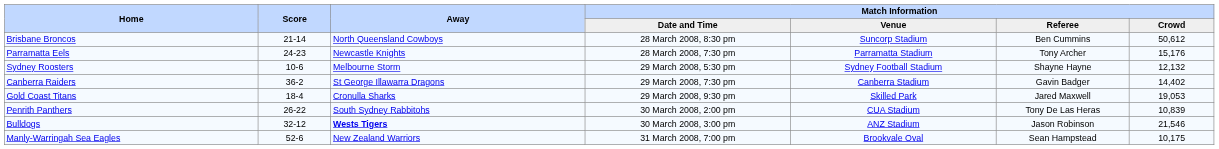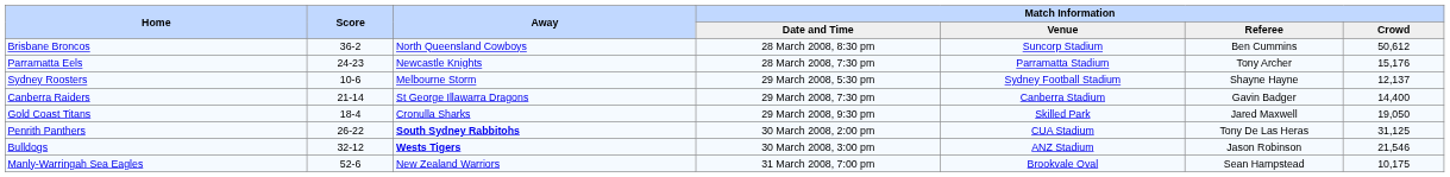 <table border=1 style="border-collapse:collapse; font-size:90%;" cellpadding=3 cellspacing=0 width=100%>
 <tr bgcolor=#C1D8FF>
 <th rowspan=2 width=21%>Home</th>
 <th rowspan=2 width=6%>Score</th>
 <th rowspan=2 width=21%>Away</th>
 <th colspan=6>Match Information</th>
 </tr>
 <tr bgcolor=#EFEFEF>
 <th width=17%>Date and Time</th>
 <th width=17%>Venue</th>
 <th width=11%>Referee</th>
 <th width=7%>Crowd</th>
 </tr>
 <tr align=center bgcolor=#F5FAFF>
 <td align=left> <a href='#'>Brisbane Broncos</a></td>
-<td>21-14</td>
+<td>36-2</td>
 <td align=left> <a href='#'>North Queensland Cowboys</a></td>
 <td>28 March 2008, 8:30 pm</td>
 <td><a href='#'>Suncorp Stadium</a></td>
 <td>Ben Cummins</td>
 <td>50,612</td>
 </tr>
 <tr align=center bgcolor=#F5FAFF>
 <td align=left> <a href='#'>Parramatta Eels</a></td>
 <td>24-23</td>
 <td align=left> <a href='#'>Newcastle Knights</a></td>
 <td>28 March 2008, 7:30 pm</td>
 <td><a href='#'>Parramatta Stadium</a></td>
 <td>Tony Archer</td>
 <td>15,176</td>
 </tr>
 <tr align=center bgcolor=#F5FAFF>
 <td align=left> <a href='#'>Sydney Roosters</a></td>
 <td>10-6</td>
 <td align=left> <a href='#'>Melbourne Storm</a></td>
 <td>29 March 2008, 5:30 pm</td>
 <td><a href='#'>Sydney Football Stadium</a></td>
 <td>Shayne Hayne</td>
-<td>12,132</td>
+<td>12,137</td>
 </tr>
 <tr align=center bgcolor=#F5FAFF>
 <td align=left> <a href='#'>Canberra Raiders</a></td>
-<td>36-2</td>
+<td>21-14</td>
 <td align=left> <a href='#'>St George Illawarra Dragons</a></td>
 <td>29 March 2008, 7:30 pm</td>
 <td><a href='#'>Canberra Stadium</a></td>
 <td>Gavin Badger</td>
-<td>14,402</td>
+<td>14,400</td>
 </tr>
 <tr align=center bgcolor=#F5FAFF>
 <td align=left> <a href='#'>Gold Coast Titans</a></td>
 <td>18-4</td>
 <td align=left> <a href='#'>Cronulla Sharks</a></td>
 <td>29 March 2008, 9:30 pm</td>
 <td><a href='#'>Skilled Park</a></td>
 <td>Jared Maxwell</td>
-<td>19,053</td>
+<td>19,050</td>
 </tr>
 <tr align=center bgcolor=#F5FAFF>
 <td align=left> <a href='#'>Penrith Panthers</a></td>
 <td>26-22</td>
-<td align=left> <a href='#'>South Sydney Rabbitohs</a></td>
+<td align=left><strong> <a href='#'>South Sydney Rabbitohs</a></strong></td>
 <td>30 March 2008, 2:00 pm</td>
 <td><a href='#'>CUA Stadium</a></td>
 <td>Tony De Las Heras</td>
-<td>10,839</td>
+<td>31,125</td>
 </tr>
 <tr align=center bgcolor=#F5FAFF>
 <td align=left> <a href='#'>Bulldogs</a></td>
 <td>32-12</td>
 <td align=left><strong> <a href='#'>Wests Tigers</a></strong></td>
 <td>30 March 2008, 3:00 pm</td>
 <td><a href='#'>ANZ Stadium</a></td>
 <td>Jason Robinson</td>
 <td>21,546</td>
 </tr>
 <tr align=center bgcolor=#F5FAFF>
 <td align=left> <a href='#'>Manly-Warringah Sea Eagles</a></td>
 <td>52-6</td>
 <td align=left> <a href='#'>New Zealand Warriors</a></td>
 <td>31 March 2008, 7:00 pm</td>
 <td><a href='#'>Brookvale Oval</a></td>
 <td>Sean Hampstead</td>
 <td>10,175</td>
 </tr>
 </table>
